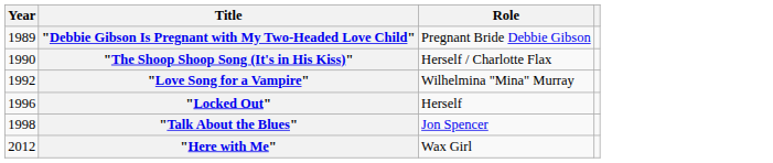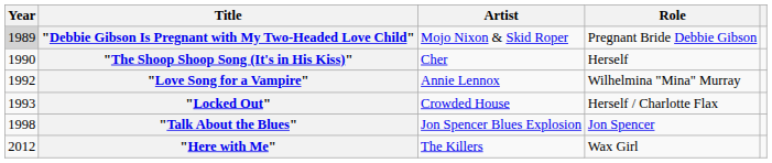 <table class="wikitable plainrowheaders sortable" style="margin-right: 0;">
 <tr>
 <th scope="col">Year</th>
 <th scope="col">Title</th>
+<th scope="col">Artist</th>
 <th scope="col">Role</th>
 <th scope="col" class="unsortable"></th>
 </tr>
 <tr>
-<td>1989</td>
+<td style="background: lightgrey;">1989</td>
 <th scope="row">"<a href='#'>Debbie Gibson Is Pregnant with My Two-Headed Love Child</a>"</th>
+<td><a href='#'>Mojo Nixon</a> & <a href='#'>Skid Roper</a></td>
 <td>Pregnant Bride <a href='#'>Debbie Gibson</a></td>
 <td style="text-align: center;"></td>
 </tr>
 <tr>
 <td>1990</td>
 <th scope="row">"<a href='#'>The Shoop Shoop Song (It's in His Kiss)</a>"</th>
-<td>Herself / Charlotte Flax</td>
+<td><a href='#'>Cher</a></td>
+<td>Herself</td>
 <td style="text-align: center;"></td>
 </tr>
 <tr>
 <td>1992</td>
 <th scope="row">"<a href='#'>Love Song for a Vampire</a>"</th>
+<td><a href='#'>Annie Lennox</a></td>
 <td>Wilhelmina "Mina" Murray</td>
 <td style="text-align: center;"></td>
 </tr>
 <tr>
-<td>1996</td>
+<td>1993</td>
 <th scope="row">"<a href='#'>Locked Out</a>"</th>
-<td>Herself</td>
+<td><a href='#'>Crowded House</a></td>
+<td>Herself / Charlotte Flax</td>
 <td style="text-align: center;"></td>
 </tr>
 <tr>
 <td>1998</td>
 <th scope="row">"<a href='#'>Talk About the Blues</a>"</th>
+<td><a href='#'>Jon Spencer Blues Explosion</a></td>
 <td><a href='#'>Jon Spencer</a></td>
 <td style="text-align: center;"></td>
 </tr>
 <tr>
 <td>2012</td>
 <th scope="row">"<a href='#'>Here with Me</a>"</th>
+<td><a href='#'>The Killers</a></td>
 <td>Wax Girl</td>
 <td style="text-align: center;"></td>
 </tr>
 </table>
